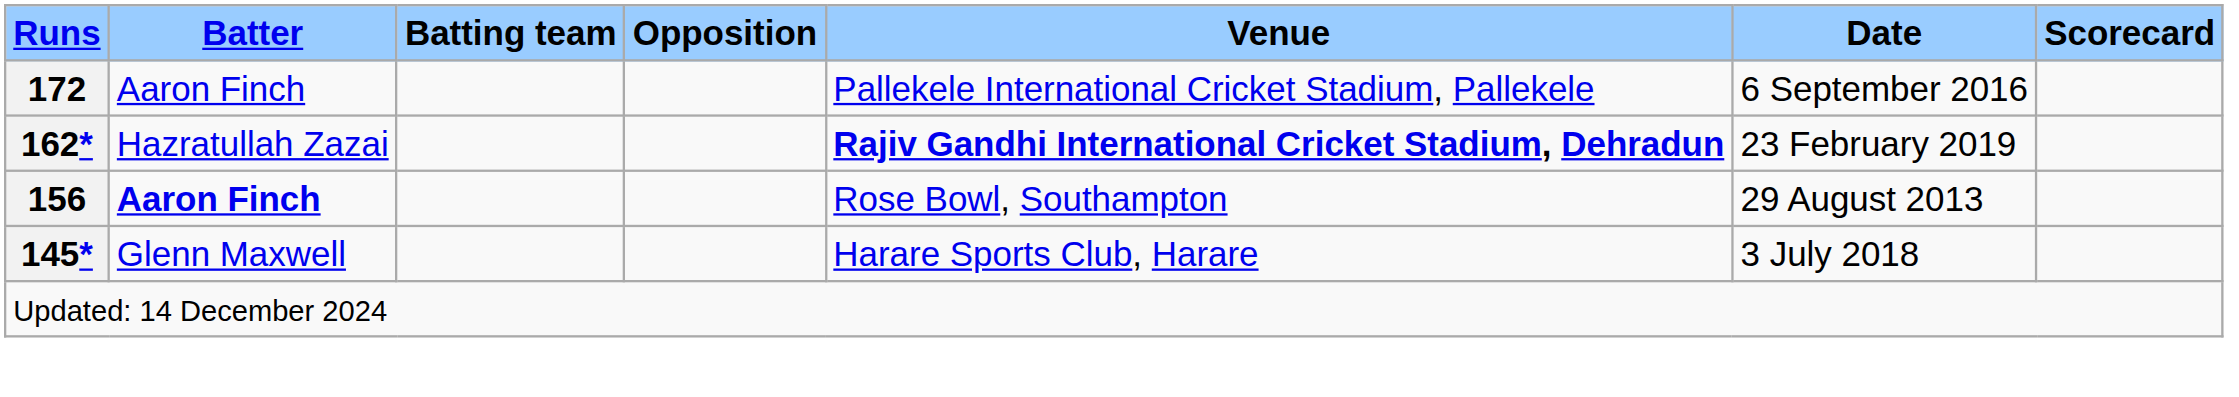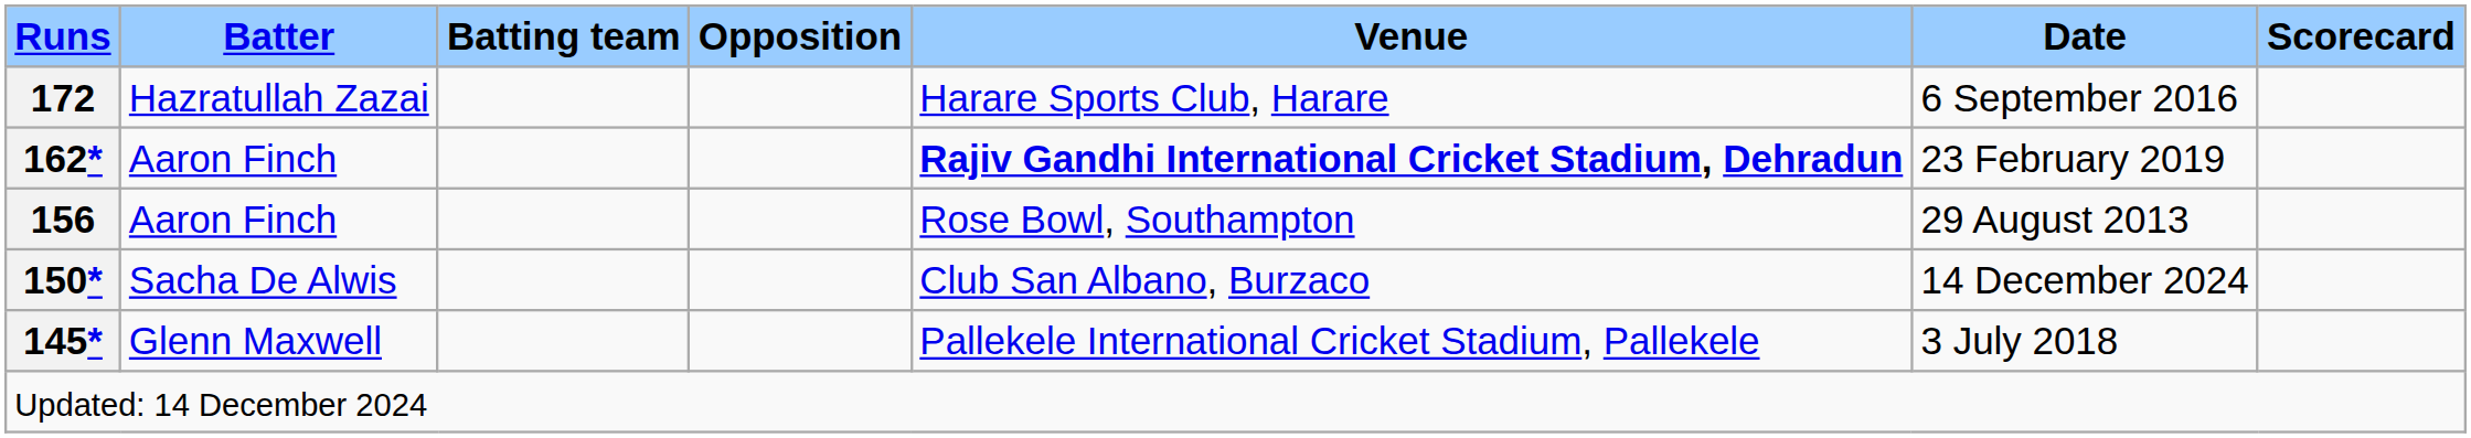 <table class="wikitable sortable defaultleft col7center" style="font-size: 95%">
 <tr>
 <th scope="col" style="background-color:#9cf;"><a href='#'>Runs</a></th>
 <th scope="col" style="background-color:#9cf;"><a href='#'>Batter</a></th>
 <th scope="col" style="background-color:#9cf;">Batting team</th>
 <th scope="col" style="background-color:#9cf;">Opposition</th>
 <th scope="col" style="background-color:#9cf;">Venue</th>
 <th scope="col" style="background-color:#9cf;">Date</th>
 <th scope="col" style="background-color:#9cf;">Scorecard</th>
 </tr>
 <tr>
 <th scope="row">172</th>
-<td><a href='#'>Aaron Finch</a></td>
+<td><a href='#'>Hazratullah Zazai</a></td>
 <td></td>
 <td></td>
-<td><a href='#'>Pallekele International Cricket Stadium</a>, <a href='#'>Pallekele</a></td>
+<td><a href='#'>Harare Sports Club</a>, <a href='#'>Harare</a></td>
 <td>6 September 2016</td>
 <td></td>
 </tr>
 <tr>
 <th scope="row">162<a href='#'>*</a></th>
-<td><a href='#'>Hazratullah Zazai</a></td>
+<td><a href='#'>Aaron Finch</a></td>
 <td></td>
 <td></td>
 <td><strong><a href='#'>Rajiv Gandhi International Cricket Stadium</a>, <a href='#'>Dehradun</a></strong></td>
 <td>23 February 2019</td>
 <td></td>
 </tr>
 <tr>
 <th scope="row">156</th>
-<td><strong><a href='#'>Aaron Finch</a></strong></td>
+<td><a href='#'>Aaron Finch</a></td>
 <td></td>
 <td></td>
 <td><a href='#'>Rose Bowl</a>, <a href='#'>Southampton</a></td>
 <td>29 August 2013</td>
 <td></td>
 </tr>
 <tr>
+<th scope="row">150<a href='#'>*</a></th>
+<td><a href='#'>Sacha De Alwis</a></td>
+<td></td>
+<td></td>
+<td><a href='#'>Club San Albano</a>, <a href='#'>Burzaco</a></td>
+<td>14 December 2024</td>
+<td></td>
+</tr>
+<tr>
 <th scope="row">145<a href='#'>*</a></th>
 <td><a href='#'>Glenn Maxwell</a></td>
 <td></td>
 <td></td>
-<td><a href='#'>Harare Sports Club</a>, <a href='#'>Harare</a></td>
+<td><a href='#'>Pallekele International Cricket Stadium</a>, <a href='#'>Pallekele</a></td>
 <td>3 July 2018</td>
 <td></td>
 </tr>
 <tr class="sortbottom">
 <td colspan="7" style="text-align:left;"><small>Updated: 14 December 2024</small></td>
 </tr>
 </table>
